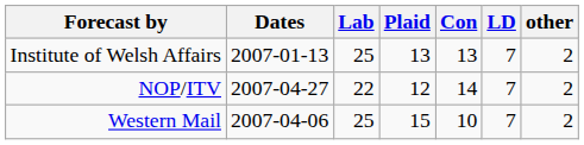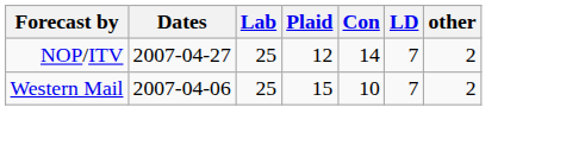 <table class="wikitable" style="text-align:right;">
 <tr>
 <th>Forecast by</th>
 <th>Dates</th>
 <th><a href='#'>Lab</a></th>
 <th><a href='#'>Plaid</a></th>
 <th><a href='#'>Con</a></th>
 <th><a href='#'>LD</a></th>
 <th>other</th>
 </tr>
 <tr>
-<td>Institute of Welsh Affairs</td>
-<td>2007-01-13</td>
-<td>25</td>
-<td>13</td>
-<td>13</td>
-<td>7</td>
-<td>2</td>
-</tr>
-<tr>
 <td><a href='#'>NOP</a>/<a href='#'>ITV</a></td>
 <td>2007-04-27</td>
-<td>22</td>
+<td>25</td>
 <td>12</td>
 <td>14</td>
 <td>7</td>
 <td>2</td>
 </tr>
 <tr>
 <td><a href='#'>Western Mail</a></td>
 <td>2007-04-06</td>
 <td>25</td>
 <td>15</td>
 <td>10</td>
 <td>7</td>
 <td>2</td>
 </tr>
 </table>
